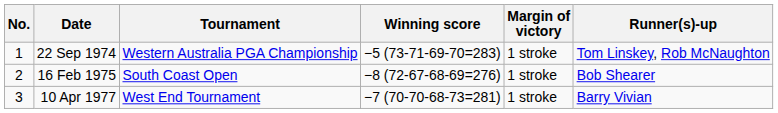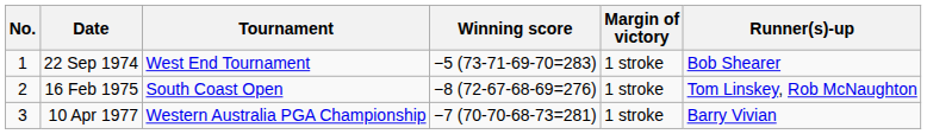 <table class="wikitable" style="font-size:95%;">
 <tr>
 <th>No.</th>
 <th>Date</th>
 <th>Tournament</th>
 <th>Winning score</th>
 <th>Margin of<br>victory</th>
 <th>Runner(s)-up</th>
 </tr>
 <tr>
 <td align=center>1</td>
 <td align=right>22 Sep 1974</td>
-<td><a href='#'>Western Australia PGA Championship</a></td>
+<td><a href='#'>West End Tournament</a></td>
 <td>−5 (73-71-69-70=283)</td>
 <td>1 stroke</td>
-<td> <a href='#'>Tom Linskey</a>,  <a href='#'>Rob McNaughton</a></td>
+<td> <a href='#'>Bob Shearer</a></td>
 </tr>
 <tr>
 <td align=center>2</td>
 <td align=right>16 Feb 1975</td>
 <td><a href='#'>South Coast Open</a></td>
 <td>−8 (72-67-68-69=276)</td>
 <td>1 stroke</td>
-<td> <a href='#'>Bob Shearer</a></td>
+<td> <a href='#'>Tom Linskey</a>,  <a href='#'>Rob McNaughton</a></td>
 </tr>
 <tr>
 <td align=center>3</td>
 <td align=right>10 Apr 1977</td>
-<td><a href='#'>West End Tournament</a></td>
+<td><a href='#'>Western Australia PGA Championship</a></td>
 <td>−7 (70-70-68-73=281)</td>
 <td>1 stroke</td>
 <td> <a href='#'>Barry Vivian</a></td>
 </tr>
 </table>
